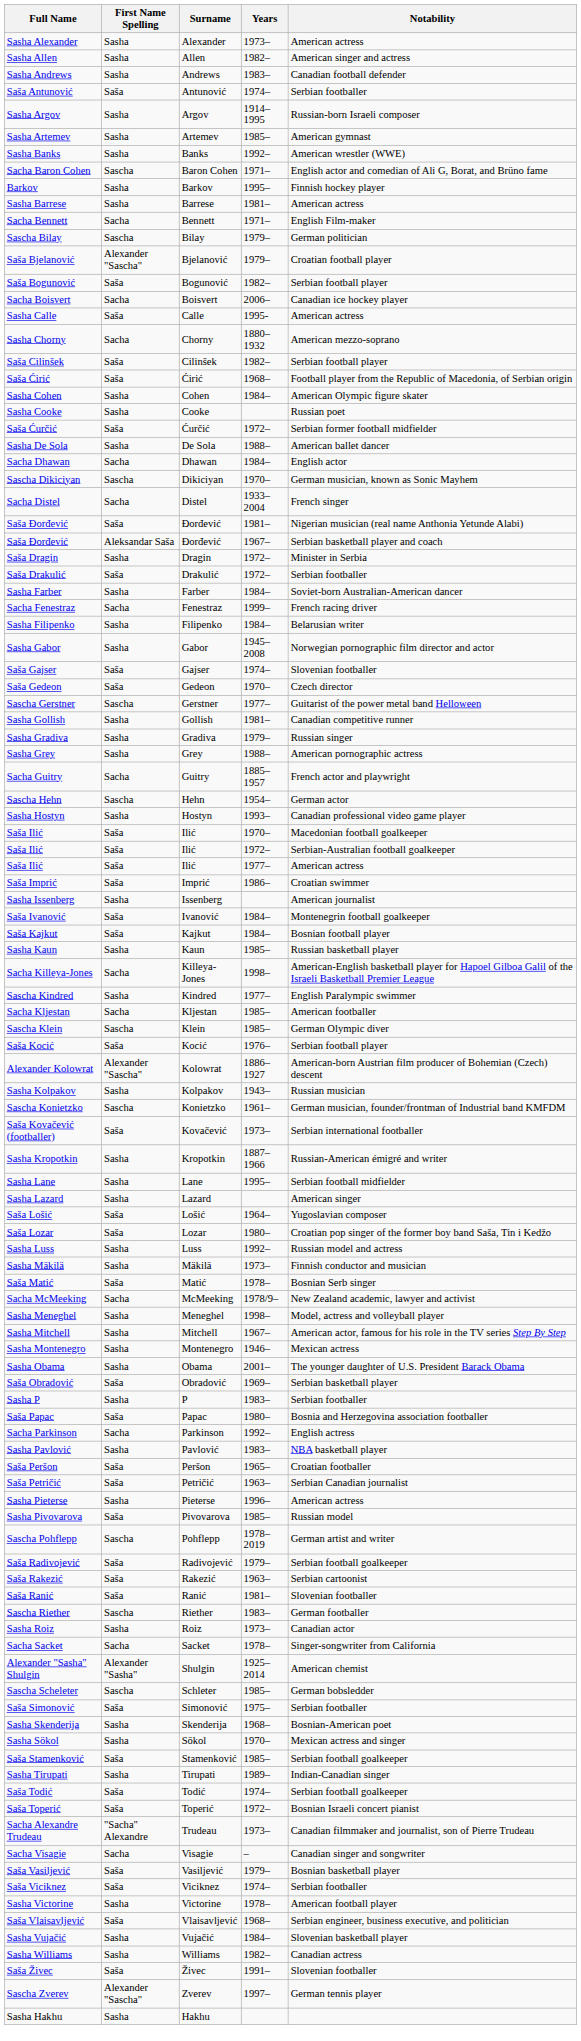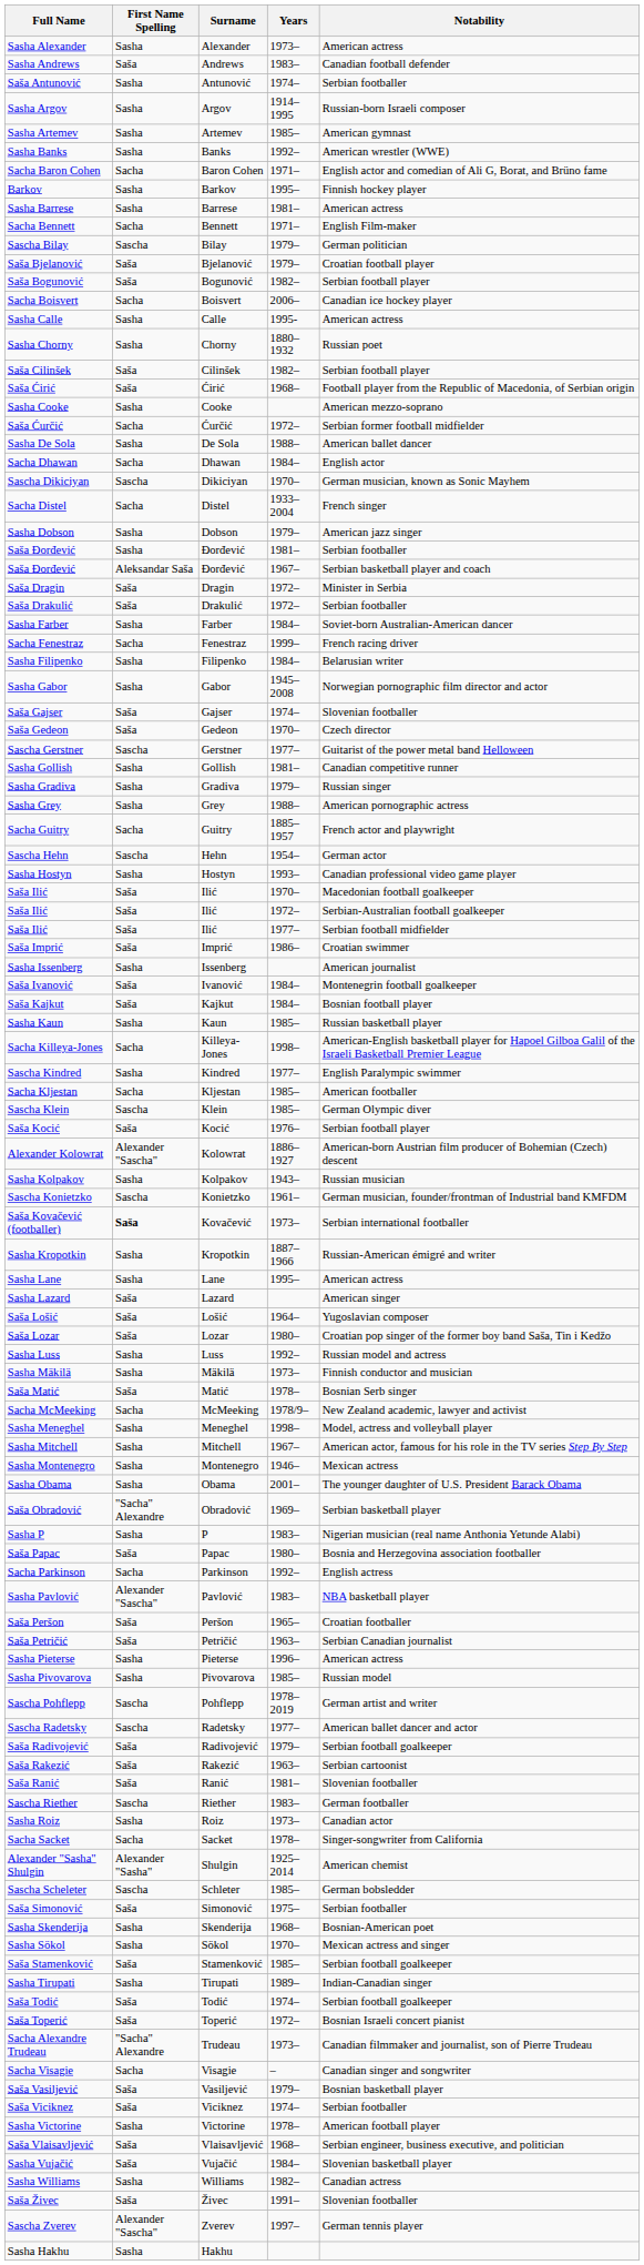 <table class="wikitable sortable">
 <tr>
 <th>Full Name</th>
 <th>First Name Spelling</th>
 <th>Surname</th>
 <th>Years</th>
 <th>Notability</th>
 </tr>
 <tr>
 <td><a href='#'>Sasha Alexander</a></td>
 <td>Sasha</td>
 <td>Alexander</td>
 <td>1973–</td>
 <td>American actress</td>
 </tr>
 <tr>
-<td><a href='#'>Sasha Allen</a></td>
-<td>Sasha</td>
-<td>Allen</td>
-<td>1982–</td>
-<td>American singer and actress</td>
-</tr>
-<tr>
 <td><a href='#'>Sasha Andrews</a></td>
-<td>Sasha</td>
+<td>Saša</td>
 <td>Andrews</td>
 <td>1983–</td>
 <td>Canadian football defender</td>
 </tr>
 <tr>
 <td><a href='#'>Saša Antunović</a></td>
-<td>Saša</td>
+<td>Sasha</td>
 <td>Antunović</td>
 <td>1974–</td>
 <td>Serbian footballer</td>
 </tr>
 <tr>
 <td><a href='#'>Sasha Argov</a></td>
 <td>Sasha</td>
 <td>Argov</td>
 <td>1914–1995</td>
 <td>Russian-born Israeli composer</td>
 </tr>
 <tr>
 <td><a href='#'>Sasha Artemev</a></td>
 <td>Sasha</td>
 <td>Artemev</td>
 <td>1985–</td>
 <td>American gymnast</td>
 </tr>
 <tr>
 <td><a href='#'>Sasha Banks</a></td>
 <td>Sasha</td>
 <td>Banks</td>
 <td>1992–</td>
 <td>American wrestler (WWE)</td>
 </tr>
 <tr>
 <td><a href='#'>Sacha Baron Cohen</a></td>
-<td>Sascha</td>
+<td>Sacha</td>
 <td>Baron Cohen</td>
 <td>1971–</td>
 <td>English actor and comedian of Ali G, Borat, and Brüno fame</td>
 </tr>
 <tr>
 <td><a href='#'> Barkov</a></td>
 <td>Sasha</td>
 <td>Barkov</td>
 <td>1995–</td>
 <td>Finnish hockey player</td>
 </tr>
 <tr>
 <td><a href='#'>Sasha Barrese</a></td>
 <td>Sasha</td>
 <td>Barrese</td>
 <td>1981–</td>
 <td>American actress</td>
 </tr>
 <tr>
 <td><a href='#'>Sacha Bennett</a></td>
 <td>Sacha</td>
 <td>Bennett</td>
 <td>1971–</td>
 <td>English Film-maker</td>
 </tr>
 <tr>
 <td><a href='#'>Sascha Bilay</a></td>
 <td>Sascha</td>
 <td>Bilay</td>
 <td>1979–</td>
 <td>German politician</td>
 </tr>
 <tr>
 <td><a href='#'>Saša Bjelanović</a></td>
-<td>Alexander "Sascha"</td>
+<td>Saša</td>
 <td>Bjelanović</td>
 <td>1979–</td>
 <td>Croatian football player</td>
 </tr>
 <tr>
 <td><a href='#'>Saša Bogunović</a></td>
 <td>Saša</td>
 <td>Bogunović</td>
 <td>1982–</td>
 <td>Serbian football player</td>
 </tr>
 <tr>
 <td><a href='#'>Sacha Boisvert</a></td>
 <td>Sacha</td>
 <td>Boisvert</td>
 <td>2006–</td>
 <td>Canadian ice hockey player</td>
 </tr>
 <tr>
 <td><a href='#'>Sasha Calle</a></td>
-<td>Saša</td>
+<td>Sasha</td>
 <td>Calle</td>
 <td>1995-</td>
 <td>American actress</td>
 </tr>
 <tr>
 <td><a href='#'>Sasha Chorny</a></td>
-<td>Sacha</td>
+<td>Sasha</td>
 <td>Chorny</td>
 <td>1880–1932</td>
-<td>American mezzo-soprano</td>
+<td>Russian poet</td>
 </tr>
 <tr>
 <td><a href='#'>Saša Cilinšek</a></td>
 <td>Saša</td>
 <td>Cilinšek</td>
 <td>1982–</td>
 <td>Serbian football player</td>
 </tr>
 <tr>
 <td><a href='#'>Saša Ćirić</a></td>
 <td>Saša</td>
 <td>Ćirić</td>
 <td>1968–</td>
 <td>Football player from the Republic of Macedonia, of Serbian origin</td>
 </tr>
 <tr>
-<td><a href='#'>Sasha Cohen</a></td>
-<td>Sasha</td>
-<td>Cohen</td>
-<td>1984–</td>
-<td>American Olympic figure skater</td>
-</tr>
-<tr>
 <td><a href='#'>Sasha Cooke</a></td>
 <td>Sasha</td>
 <td>Cooke</td>
 <td></td>
-<td>Russian poet</td>
+<td>American mezzo-soprano</td>
 </tr>
 <tr>
 <td><a href='#'>Saša Ćurčić</a></td>
-<td>Saša</td>
+<td>Sacha</td>
 <td>Ćurčić</td>
 <td>1972–</td>
 <td>Serbian former football midfielder</td>
 </tr>
 <tr>
 <td><a href='#'>Sasha De Sola</a></td>
 <td>Sasha</td>
 <td>De Sola</td>
 <td>1988–</td>
 <td>American ballet dancer</td>
 </tr>
 <tr>
 <td><a href='#'>Sacha Dhawan</a></td>
 <td>Sacha</td>
 <td>Dhawan</td>
 <td>1984–</td>
 <td>English actor</td>
 </tr>
 <tr>
 <td><a href='#'>Sascha Dikiciyan</a></td>
 <td>Sascha</td>
 <td>Dikiciyan</td>
 <td>1970–</td>
 <td>German musician, known as Sonic Mayhem</td>
 </tr>
 <tr>
 <td><a href='#'>Sacha Distel</a></td>
 <td>Sacha</td>
 <td>Distel</td>
 <td>1933–2004</td>
 <td>French singer</td>
 </tr>
 <tr>
+<td><a href='#'>Sasha Dobson</a></td>
+<td>Sasha</td>
+<td>Dobson</td>
+<td>1979–</td>
+<td>American jazz singer</td>
+</tr>
+<tr>
 <td><a href='#'>Saša Đorđević</a></td>
-<td>Saša</td>
+<td>Sasha</td>
 <td>Đorđević</td>
 <td>1981–</td>
-<td>Nigerian musician (real name Anthonia Yetunde Alabi)</td>
+<td>Serbian footballer</td>
 </tr>
 <tr>
 <td><a href='#'>Saša Đorđević</a></td>
 <td>Aleksandar Saša</td>
 <td>Đorđević</td>
 <td>1967–</td>
 <td>Serbian basketball player and coach</td>
 </tr>
 <tr>
 <td><a href='#'>Saša Dragin</a></td>
-<td>Sasha</td>
+<td>Saša</td>
 <td>Dragin</td>
 <td>1972–</td>
 <td>Minister in Serbia</td>
 </tr>
 <tr>
 <td><a href='#'>Saša Drakulić</a></td>
 <td>Saša</td>
 <td>Drakulić</td>
 <td>1972–</td>
 <td>Serbian footballer</td>
 </tr>
 <tr>
 <td><a href='#'>Sasha Farber</a></td>
 <td>Sasha</td>
 <td>Farber</td>
 <td>1984–</td>
 <td>Soviet-born Australian-American dancer</td>
 </tr>
 <tr>
 <td><a href='#'>Sacha Fenestraz</a></td>
 <td>Sacha</td>
 <td>Fenestraz</td>
 <td>1999–</td>
 <td>French racing driver</td>
 </tr>
 <tr>
 <td><a href='#'>Sasha Filipenko</a></td>
 <td>Sasha</td>
 <td>Filipenko</td>
 <td>1984–</td>
 <td>Belarusian writer</td>
 </tr>
 <tr>
 <td><a href='#'>Sasha Gabor</a></td>
 <td>Sasha</td>
 <td>Gabor</td>
 <td>1945–2008</td>
 <td>Norwegian pornographic film director and actor</td>
 </tr>
 <tr>
 <td><a href='#'>Saša Gajser</a></td>
 <td>Saša</td>
 <td>Gajser</td>
 <td>1974–</td>
 <td>Slovenian footballer</td>
 </tr>
 <tr>
 <td><a href='#'>Saša Gedeon</a></td>
 <td>Saša</td>
 <td>Gedeon</td>
 <td>1970–</td>
 <td>Czech director</td>
 </tr>
 <tr>
 <td><a href='#'>Sascha Gerstner</a></td>
 <td>Sascha</td>
 <td>Gerstner</td>
 <td>1977–</td>
 <td>Guitarist of the power metal band <a href='#'>Helloween</a></td>
 </tr>
 <tr>
 <td><a href='#'>Sasha Gollish</a></td>
 <td>Sasha</td>
 <td>Gollish</td>
 <td>1981–</td>
 <td>Canadian competitive runner</td>
 </tr>
 <tr>
 <td><a href='#'>Sasha Gradiva</a></td>
 <td>Sasha</td>
 <td>Gradiva</td>
 <td>1979–</td>
 <td>Russian singer</td>
 </tr>
 <tr>
 <td><a href='#'>Sasha Grey</a></td>
 <td>Sasha</td>
 <td>Grey</td>
 <td>1988–</td>
 <td>American pornographic actress</td>
 </tr>
 <tr>
 <td><a href='#'>Sacha Guitry</a></td>
 <td>Sacha</td>
 <td>Guitry</td>
 <td>1885–1957</td>
 <td>French actor and playwright</td>
 </tr>
 <tr>
 <td><a href='#'>Sascha Hehn</a></td>
 <td>Sascha</td>
 <td>Hehn</td>
 <td>1954–</td>
 <td>German actor</td>
 </tr>
 <tr>
 <td><a href='#'>Sasha Hostyn</a></td>
 <td>Sasha</td>
 <td>Hostyn</td>
 <td>1993–</td>
 <td>Canadian professional video game player</td>
 </tr>
 <tr>
 <td><a href='#'>Saša Ilić</a></td>
 <td>Saša</td>
 <td>Ilić</td>
 <td>1970–</td>
 <td>Macedonian football goalkeeper</td>
 </tr>
 <tr>
 <td><a href='#'>Saša Ilić</a></td>
 <td>Saša</td>
 <td>Ilić</td>
 <td>1972–</td>
 <td>Serbian-Australian football goalkeeper</td>
 </tr>
 <tr>
 <td><a href='#'>Saša Ilić</a></td>
 <td>Saša</td>
 <td>Ilić</td>
 <td>1977–</td>
-<td>American actress</td>
+<td>Serbian football midfielder</td>
 </tr>
 <tr>
 <td><a href='#'>Saša Imprić</a></td>
 <td>Saša</td>
 <td>Imprić</td>
 <td>1986–</td>
 <td>Croatian swimmer</td>
 </tr>
 <tr>
 <td><a href='#'>Sasha Issenberg</a></td>
 <td>Sasha</td>
 <td>Issenberg</td>
 <td></td>
 <td>American journalist</td>
 </tr>
 <tr>
 <td><a href='#'>Saša Ivanović</a></td>
 <td>Saša</td>
 <td>Ivanović</td>
 <td>1984–</td>
 <td>Montenegrin football goalkeeper</td>
 </tr>
 <tr>
 <td><a href='#'>Saša Kajkut</a></td>
 <td>Saša</td>
 <td>Kajkut</td>
 <td>1984–</td>
 <td>Bosnian football player</td>
 </tr>
 <tr>
 <td><a href='#'>Sasha Kaun</a></td>
 <td>Sasha</td>
 <td>Kaun</td>
 <td>1985–</td>
 <td>Russian basketball player</td>
 </tr>
 <tr>
 <td><a href='#'>Sacha Killeya-Jones</a></td>
 <td>Sacha</td>
 <td>Killeya-Jones</td>
 <td>1998–</td>
 <td>American-English basketball player for <a href='#'>Hapoel Gilboa Galil</a> of the <a href='#'>Israeli Basketball Premier League</a></td>
 </tr>
 <tr>
 <td><a href='#'>Sascha Kindred</a></td>
 <td>Sasha</td>
 <td>Kindred</td>
 <td>1977–</td>
 <td>English Paralympic swimmer</td>
 </tr>
 <tr>
 <td><a href='#'>Sacha Kljestan</a></td>
 <td>Sacha</td>
 <td>Kljestan</td>
 <td>1985–</td>
 <td>American footballer</td>
 </tr>
 <tr>
 <td><a href='#'>Sascha Klein</a></td>
 <td>Sascha</td>
 <td>Klein</td>
 <td>1985–</td>
 <td>German Olympic diver</td>
 </tr>
 <tr>
 <td><a href='#'>Saša Kocić</a></td>
 <td>Saša</td>
 <td>Kocić</td>
 <td>1976–</td>
 <td>Serbian football player</td>
 </tr>
 <tr>
 <td><a href='#'>Alexander Kolowrat</a></td>
 <td>Alexander "Sascha"</td>
 <td>Kolowrat</td>
 <td>1886–1927</td>
 <td>American-born Austrian film producer of Bohemian (Czech) descent</td>
 </tr>
 <tr>
 <td><a href='#'>Sasha Kolpakov</a></td>
 <td>Sasha</td>
 <td>Kolpakov</td>
 <td>1943–</td>
 <td>Russian musician</td>
 </tr>
 <tr>
 <td><a href='#'>Sascha Konietzko</a></td>
 <td>Sascha</td>
 <td>Konietzko</td>
 <td>1961–</td>
 <td>German musician, founder/frontman of Industrial band KMFDM</td>
 </tr>
 <tr>
 <td><a href='#'>Saša Kovačević (footballer)</a></td>
-<td>Saša</td>
+<td><strong>Saša</strong></td>
 <td>Kovačević</td>
 <td>1973–</td>
 <td>Serbian international footballer</td>
 </tr>
 <tr>
 <td><a href='#'>Sasha Kropotkin</a></td>
 <td>Sasha</td>
 <td>Kropotkin</td>
 <td>1887–1966</td>
 <td>Russian-American émigré and writer</td>
 </tr>
 <tr>
 <td><a href='#'>Sasha Lane</a></td>
 <td>Sasha</td>
 <td>Lane</td>
 <td>1995–</td>
-<td>Serbian football midfielder</td>
+<td>American actress</td>
 </tr>
 <tr>
 <td><a href='#'>Sasha Lazard</a></td>
-<td>Sasha</td>
+<td>Saša</td>
 <td>Lazard</td>
 <td></td>
 <td>American singer</td>
 </tr>
 <tr>
 <td><a href='#'>Saša Lošić</a></td>
 <td>Saša</td>
 <td>Lošić</td>
 <td>1964–</td>
 <td>Yugoslavian composer</td>
 </tr>
 <tr>
 <td><a href='#'>Saša Lozar</a></td>
 <td>Saša</td>
 <td>Lozar</td>
 <td>1980–</td>
 <td>Croatian pop singer of the former boy band Saša, Tin i Kedžo</td>
 </tr>
 <tr>
 <td><a href='#'>Sasha Luss</a></td>
 <td>Sasha</td>
 <td>Luss</td>
 <td>1992–</td>
 <td>Russian model and actress</td>
 </tr>
 <tr>
 <td><a href='#'>Sasha Mäkilä</a></td>
 <td>Sasha</td>
 <td>Mäkilä</td>
 <td>1973–</td>
 <td>Finnish conductor and musician</td>
 </tr>
 <tr>
 <td><a href='#'>Saša Matić</a></td>
 <td>Saša</td>
 <td>Matić</td>
 <td>1978–</td>
 <td>Bosnian Serb singer</td>
 </tr>
 <tr>
 <td><a href='#'>Sacha McMeeking</a></td>
 <td>Sacha</td>
 <td>McMeeking</td>
 <td>1978/9–</td>
 <td>New Zealand academic, lawyer and activist</td>
 </tr>
 <tr>
 <td><a href='#'>Sasha Meneghel</a></td>
 <td>Sasha</td>
 <td>Meneghel</td>
 <td>1998–</td>
 <td>Model, actress and volleyball player</td>
 </tr>
 <tr>
 <td><a href='#'>Sasha Mitchell</a></td>
 <td>Sasha</td>
 <td>Mitchell</td>
 <td>1967–</td>
 <td>American actor, famous for his role in the TV series <em><a href='#'>Step By Step</a></em></td>
 </tr>
 <tr>
 <td><a href='#'>Sasha Montenegro</a></td>
 <td>Sasha</td>
 <td>Montenegro</td>
 <td>1946–</td>
 <td>Mexican actress</td>
 </tr>
 <tr>
 <td><a href='#'>Sasha Obama</a></td>
 <td>Sasha</td>
 <td>Obama</td>
 <td>2001–</td>
 <td>The younger daughter of U.S. President <a href='#'>Barack Obama</a></td>
 </tr>
 <tr>
 <td><a href='#'>Saša Obradović</a></td>
-<td>Saša</td>
+<td>"Sacha" Alexandre</td>
 <td>Obradović</td>
 <td>1969–</td>
 <td>Serbian basketball player</td>
 </tr>
 <tr>
 <td><a href='#'>Sasha P</a></td>
 <td>Sasha</td>
 <td>P</td>
 <td>1983–</td>
-<td>Serbian footballer</td>
+<td>Nigerian musician (real name Anthonia Yetunde Alabi)</td>
 </tr>
 <tr>
 <td><a href='#'>Saša Papac</a></td>
 <td>Saša</td>
 <td>Papac</td>
 <td>1980–</td>
 <td>Bosnia and Herzegovina association footballer</td>
 </tr>
 <tr>
 <td><a href='#'>Sacha Parkinson</a></td>
 <td>Sacha</td>
 <td>Parkinson</td>
 <td>1992–</td>
 <td>English actress</td>
 </tr>
 <tr>
 <td><a href='#'>Sasha Pavlović</a></td>
-<td>Sasha</td>
+<td>Alexander "Sascha"</td>
 <td>Pavlović</td>
 <td>1983–</td>
 <td><a href='#'>NBA</a> basketball player</td>
 </tr>
 <tr>
 <td><a href='#'>Saša Peršon</a></td>
 <td>Saša</td>
 <td>Peršon</td>
 <td>1965–</td>
 <td>Croatian footballer</td>
 </tr>
 <tr>
 <td><a href='#'>Saša Petričić</a></td>
 <td>Saša</td>
 <td>Petričić</td>
 <td>1963–</td>
 <td>Serbian Canadian journalist</td>
 </tr>
 <tr>
 <td><a href='#'>Sasha Pieterse</a></td>
 <td>Sasha</td>
 <td>Pieterse</td>
 <td>1996–</td>
 <td>American actress</td>
 </tr>
 <tr>
 <td><a href='#'>Sasha Pivovarova</a></td>
-<td>Saša</td>
+<td>Sasha</td>
 <td>Pivovarova</td>
 <td>1985–</td>
 <td>Russian model</td>
 </tr>
 <tr>
 <td><a href='#'>Sascha Pohflepp</a></td>
 <td>Sascha</td>
 <td>Pohflepp</td>
 <td>1978–2019</td>
 <td>German artist and writer</td>
+</tr>
+<tr>
+<td><a href='#'>Sascha Radetsky</a></td>
+<td>Sascha</td>
+<td>Radetsky</td>
+<td>1977–</td>
+<td>American ballet dancer and actor</td>
 </tr>
 <tr>
 <td><a href='#'>Saša Radivojević</a></td>
 <td>Saša</td>
 <td>Radivojević</td>
 <td>1979–</td>
 <td>Serbian football goalkeeper</td>
 </tr>
 <tr>
 <td><a href='#'>Saša Rakezić</a></td>
 <td>Saša</td>
 <td>Rakezić</td>
 <td>1963–</td>
 <td>Serbian cartoonist</td>
 </tr>
 <tr>
 <td><a href='#'>Saša Ranić</a></td>
 <td>Saša</td>
 <td>Ranić</td>
 <td>1981–</td>
 <td>Slovenian footballer</td>
 </tr>
 <tr>
 <td><a href='#'>Sascha Riether</a></td>
 <td>Sascha</td>
 <td>Riether</td>
 <td>1983–</td>
 <td>German footballer</td>
 </tr>
 <tr>
 <td><a href='#'>Sasha Roiz</a></td>
 <td>Sasha</td>
 <td>Roiz</td>
 <td>1973–</td>
 <td>Canadian actor</td>
 </tr>
 <tr>
 <td><a href='#'>Sacha Sacket</a></td>
 <td>Sacha</td>
 <td>Sacket</td>
 <td>1978–</td>
 <td>Singer-songwriter from California</td>
 </tr>
 <tr>
 <td><a href='#'>Alexander "Sasha" Shulgin</a></td>
 <td>Alexander "Sasha"</td>
 <td>Shulgin</td>
 <td>1925–2014</td>
 <td>American chemist</td>
 </tr>
 <tr>
 <td><a href='#'>Sascha Scheleter</a></td>
 <td>Sascha</td>
 <td>Schleter</td>
 <td>1985–</td>
 <td>German bobsledder</td>
 </tr>
 <tr>
 <td><a href='#'>Saša Simonović</a></td>
 <td>Saša</td>
 <td>Simonović</td>
 <td>1975–</td>
 <td>Serbian footballer</td>
 </tr>
 <tr>
 <td><a href='#'>Sasha Skenderija</a></td>
 <td>Sasha</td>
 <td>Skenderija</td>
 <td>1968–</td>
 <td>Bosnian-American poet</td>
 </tr>
 <tr>
 <td><a href='#'>Sasha Sökol</a></td>
 <td>Sasha</td>
 <td>Sökol</td>
 <td>1970–</td>
 <td>Mexican actress and singer</td>
 </tr>
 <tr>
 <td><a href='#'>Saša Stamenković</a></td>
 <td>Saša</td>
 <td>Stamenković</td>
 <td>1985–</td>
 <td>Serbian football goalkeeper</td>
 </tr>
 <tr>
 <td><a href='#'>Sasha Tirupati</a></td>
 <td>Sasha</td>
 <td>Tirupati</td>
 <td>1989–</td>
 <td>Indian-Canadian singer</td>
 </tr>
 <tr>
 <td><a href='#'>Saša Todić</a></td>
 <td>Saša</td>
 <td>Todić</td>
 <td>1974–</td>
 <td>Serbian football goalkeeper</td>
 </tr>
 <tr>
 <td><a href='#'>Saša Toperić</a></td>
 <td>Saša</td>
 <td>Toperić</td>
 <td>1972–</td>
 <td>Bosnian Israeli concert pianist</td>
 </tr>
 <tr>
 <td><a href='#'>Sacha Alexandre Trudeau</a></td>
 <td>"Sacha" Alexandre</td>
 <td>Trudeau</td>
 <td>1973–</td>
 <td>Canadian filmmaker and journalist, son of Pierre Trudeau</td>
 </tr>
 <tr>
 <td><a href='#'>Sacha Visagie</a></td>
 <td>Sacha</td>
 <td>Visagie</td>
 <td>–</td>
 <td>Canadian singer and songwriter</td>
 </tr>
 <tr>
 <td><a href='#'>Saša Vasiljević</a></td>
 <td>Saša</td>
 <td>Vasiljević</td>
 <td>1979–</td>
 <td>Bosnian basketball player</td>
 </tr>
 <tr>
 <td><a href='#'>Saša Viciknez</a></td>
 <td>Saša</td>
 <td>Viciknez</td>
 <td>1974–</td>
 <td>Serbian footballer</td>
 </tr>
 <tr>
 <td><a href='#'>Sasha Victorine</a></td>
 <td>Sasha</td>
 <td>Victorine</td>
 <td>1978–</td>
 <td>American football player</td>
 </tr>
 <tr>
 <td><a href='#'>Saša Vlaisavljević</a></td>
 <td>Saša</td>
 <td>Vlaisavljević</td>
 <td>1968–</td>
 <td>Serbian engineer, business executive, and politician</td>
 </tr>
 <tr>
 <td><a href='#'>Sasha Vujačić</a></td>
-<td>Sasha</td>
+<td>Saša</td>
 <td>Vujačić</td>
 <td>1984–</td>
 <td>Slovenian basketball player</td>
 </tr>
 <tr>
 <td><a href='#'>Sasha Williams</a></td>
 <td>Sasha</td>
 <td>Williams</td>
 <td>1982–</td>
 <td>Canadian actress</td>
 </tr>
 <tr>
 <td><a href='#'>Saša Živec</a></td>
 <td>Saša</td>
 <td>Živec</td>
 <td>1991–</td>
 <td>Slovenian footballer</td>
 </tr>
 <tr>
 <td><a href='#'>Sascha Zverev</a></td>
 <td>Alexander "Sascha"</td>
 <td>Zverev</td>
 <td>1997–</td>
 <td>German tennis player</td>
 </tr>
 <tr>
 <td>Sasha Hakhu</td>
 <td>Sasha</td>
 <td>Hakhu</td>
 <td></td>
 <td></td>
 </tr>
 </table>
